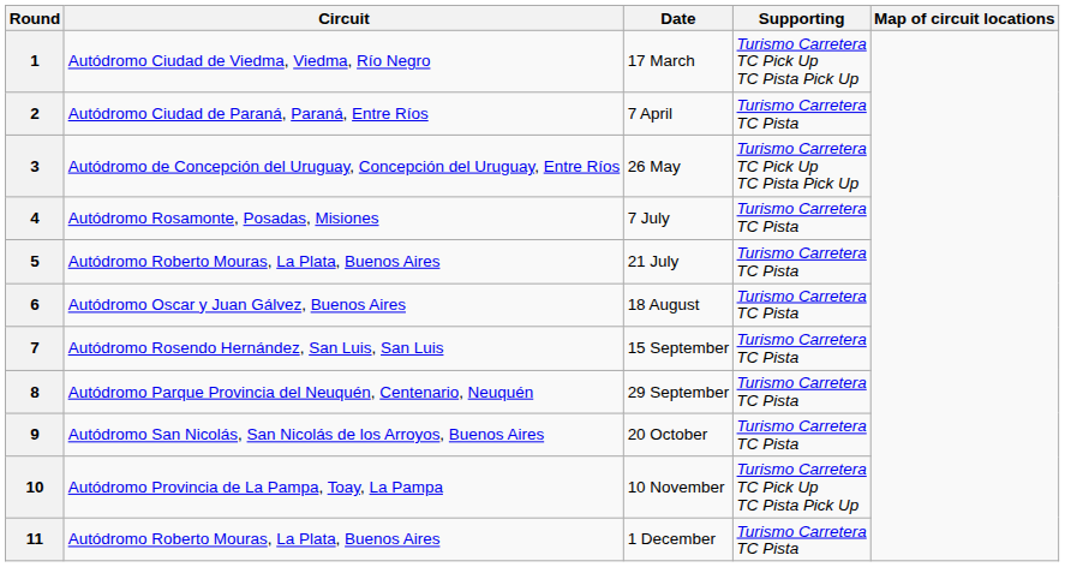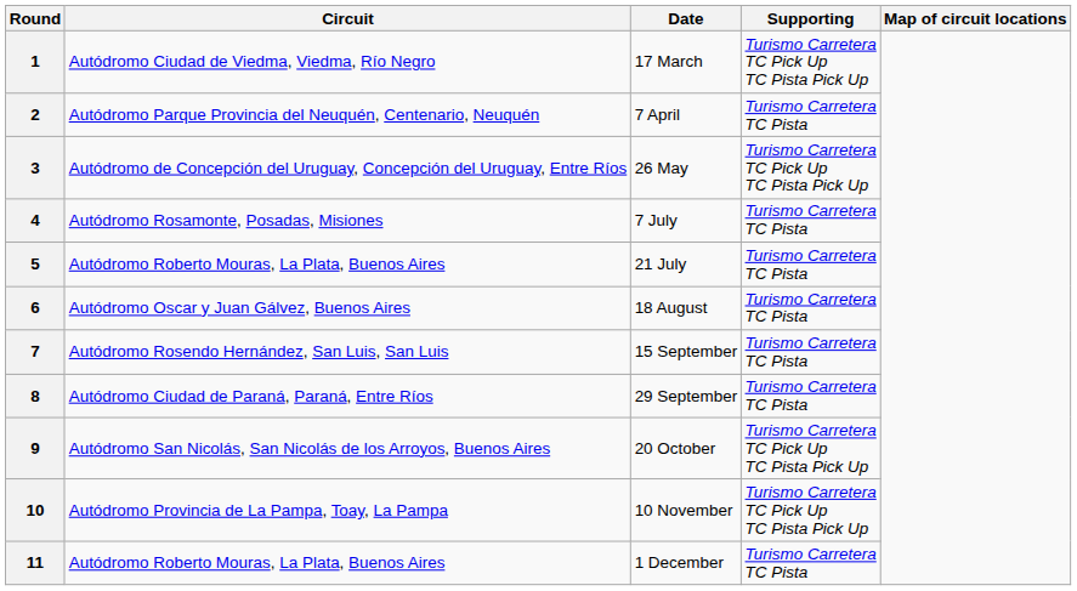 <table class="wikitable" style="font-size: 85%;">
 <tr>
 <th>Round</th>
 <th>Circuit</th>
 <th>Date</th>
 <th>Supporting</th>
 <th>Map of circuit locations</th>
 </tr>
 <tr>
 <th>1</th>
 <td> <a href='#'>Autódromo Ciudad de Viedma</a>, <a href='#'>Viedma</a>, <a href='#'>Río Negro</a></td>
 <td>17 March</td>
 <td><a href='#'><em>Turismo Carretera</em></a><br><em>TC Pick Up</em><br><em>TC Pista Pick Up</em></td>
 <td rowspan="11"></td>
 </tr>
 <tr>
 <th>2</th>
-<td> <a href='#'>Autódromo Ciudad de Paraná</a>, <a href='#'>Paraná</a>, <a href='#'>Entre Ríos</a></td>
+<td> <a href='#'>Autódromo Parque Provincia del Neuquén</a>, <a href='#'>Centenario</a>, <a href='#'>Neuquén</a></td>
 <td>7 April</td>
 <td><a href='#'><em>Turismo Carretera</em></a><br><em>TC Pista</em></td>
 </tr>
 <tr>
 <th>3</th>
 <td> <a href='#'>Autódromo de Concepción del Uruguay</a>, <a href='#'>Concepción del Uruguay</a>, <a href='#'>Entre Ríos</a></td>
 <td>26 May</td>
 <td><a href='#'><em>Turismo Carretera</em></a><br><em>TC Pick Up</em><br><em>TC Pista Pick Up</em></td>
 </tr>
 <tr>
 <th>4</th>
 <td> <a href='#'>Autódromo Rosamonte</a>, <a href='#'>Posadas</a>, <a href='#'>Misiones</a></td>
 <td>7 July</td>
 <td><a href='#'><em>Turismo Carretera</em></a><br><em>TC Pista</em></td>
 </tr>
 <tr>
 <th>5</th>
 <td> <a href='#'>Autódromo Roberto Mouras</a>, <a href='#'>La Plata</a>, <a href='#'>Buenos Aires</a></td>
 <td>21 July</td>
 <td><a href='#'><em>Turismo Carretera</em></a><br><em>TC Pista</em></td>
 </tr>
 <tr>
 <th>6</th>
 <td> <a href='#'>Autódromo Oscar y Juan Gálvez</a>, <a href='#'>Buenos Aires</a></td>
 <td>18 August</td>
 <td><a href='#'><em>Turismo Carretera</em></a><br><em>TC Pista</em></td>
 </tr>
 <tr>
 <th>7</th>
 <td> <a href='#'>Autódromo Rosendo Hernández</a>, <a href='#'>San Luis</a>, <a href='#'>San Luis</a></td>
 <td>15 September</td>
 <td><a href='#'><em>Turismo Carretera</em></a><br><em>TC Pista</em></td>
 </tr>
 <tr>
 <th>8</th>
-<td> <a href='#'>Autódromo Parque Provincia del Neuquén</a>, <a href='#'>Centenario</a>, <a href='#'>Neuquén</a></td>
+<td> <a href='#'>Autódromo Ciudad de Paraná</a>, <a href='#'>Paraná</a>, <a href='#'>Entre Ríos</a></td>
 <td>29 September</td>
 <td><a href='#'><em>Turismo Carretera</em></a><br><em>TC Pista</em></td>
 </tr>
 <tr>
 <th>9</th>
 <td> <a href='#'>Autódromo San Nicolás</a>, <a href='#'>San Nicolás de los Arroyos</a>, <a href='#'>Buenos Aires</a></td>
 <td>20 October</td>
-<td><a href='#'><em>Turismo Carretera</em></a><br><em>TC Pista</em></td>
+<td><a href='#'><em>Turismo Carretera</em></a><br><em>TC Pick Up</em><br><em>TC Pista Pick Up</em></td>
 </tr>
 <tr>
 <th>10</th>
 <td> <a href='#'>Autódromo Provincia de La Pampa</a>, <a href='#'>Toay</a>, <a href='#'>La Pampa</a></td>
 <td>10 November</td>
 <td><a href='#'><em>Turismo Carretera</em></a><br><em>TC Pick Up</em><br><em>TC Pista Pick Up</em></td>
 </tr>
 <tr>
 <th>11</th>
 <td> <a href='#'>Autódromo Roberto Mouras</a>, <a href='#'>La Plata</a>, <a href='#'>Buenos Aires</a></td>
 <td>1 December</td>
 <td><a href='#'><em>Turismo Carretera</em></a><br><em>TC Pista</em></td>
 </tr>
 </table>
